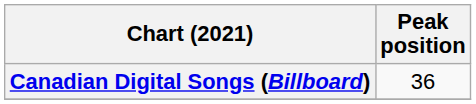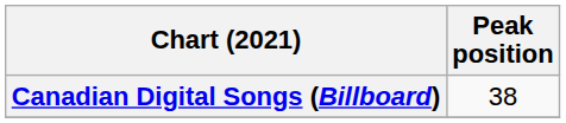 <table class="wikitable sortable plainrowheaders" style="text-align:center">
 <tr>
 <th scope="col">Chart (2021)</th>
 <th scope="col">Peak<br>position</th>
 </tr>
 <tr>
 <th scope="row"><a href='#'>Canadian Digital Songs</a> (<a href='#'><em>Billboard</em></a>)</th>
-<td>36</td>
+<td>38</td>
 </tr>
 <tr>
 </tr>
 </table>
